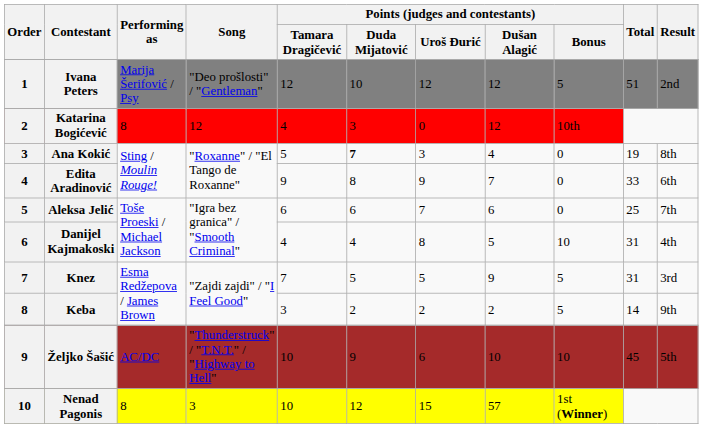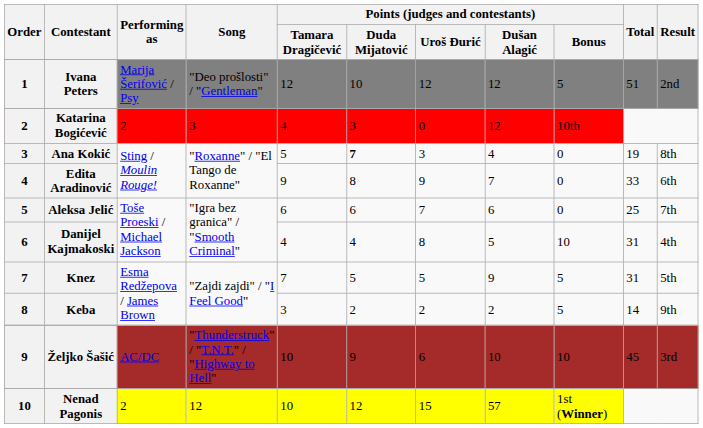 <table class=wikitable>
 <tr>
 <th rowspan="2">Order</th>
 <th rowspan="2">Contestant</th>
 <th rowspan="2">Performing as</th>
 <th rowspan="2">Song</th>
 <th colspan="5" style="width:50%;">Points (judges and contestants)</th>
 <th rowspan="2">Total</th>
 <th rowspan="2">Result</th>
 </tr>
 <tr>
 <th style="width:10%;">Tamara Dragičević</th>
 <th style="width:10%;">Duda Mijatović</th>
 <th style="width:10%;">Uroš Đurić</th>
 <th style="width:10%;">Dušan Alagić</th>
 <th style="width:10%;">Bonus</th>
 </tr>
 <tr>
 </tr>
 <tr bgcolor="grey">
 <th scope="row">1</th>
 <th scope="row">Ivana Peters</th>
 <td rowspan="2"><a href='#'>Marija Šerifović</a> / <a href='#'>Psy</a></td>
 <td rowspan="2">"Deo prošlosti" / "<a href='#'>Gentleman</a>"</td>
 <td>12</td>
 <td>10</td>
 <td>12</td>
 <td>12</td>
 <td>5</td>
 <td>51</td>
 <td>2nd</td>
 </tr>
 <tr>
 </tr>
 <tr bgcolor="red">
 <th scope="row">2</th>
 <th scope="row">Katarina Bogićević</th>
-<td>8</td>
-<td>12</td>
+<td>2</td>
+<td>3</td>
 <td>4</td>
 <td>3</td>
 <td>0</td>
 <td>12</td>
 <td>10th</td>
 </tr>
 <tr>
 <th scope="row">3</th>
 <th scope="row">Ana Kokić</th>
 <td rowspan="2"><a href='#'>Sting</a> / <em><a href='#'>Moulin Rouge!</a></em></td>
 <td rowspan="2">"<a href='#'>Roxanne</a>" / "El Tango de Roxanne"</td>
 <td>5</td>
 <td><strong>7</strong></td>
 <td>3</td>
 <td>4</td>
 <td>0</td>
 <td>19</td>
 <td>8th</td>
 </tr>
 <tr>
 <th scope="row">4</th>
 <th scope="row">Edita Aradinović</th>
 <td>9</td>
 <td>8</td>
 <td>9</td>
 <td>7</td>
 <td>0</td>
 <td>33</td>
 <td>6th</td>
 </tr>
 <tr>
 <th scope="row">5</th>
 <th scope="row">Aleksa Jelić</th>
 <td rowspan="2"><a href='#'>Toše Proeski</a> / <a href='#'>Michael Jackson</a></td>
 <td rowspan="2">"Igra bez granica" / "<a href='#'>Smooth Criminal</a>"</td>
 <td>6</td>
 <td>6</td>
 <td>7</td>
 <td>6</td>
 <td>0</td>
 <td>25</td>
 <td>7th</td>
 </tr>
 <tr>
 <th scope="row">6</th>
 <th scope="row">Danijel Kajmakoski</th>
 <td>4</td>
 <td>4</td>
 <td>8</td>
 <td>5</td>
 <td>10</td>
 <td>31</td>
 <td>4th</td>
 </tr>
 <tr>
 <th scope="row">7</th>
 <th scope="row">Knez</th>
 <td rowspan="2"><a href='#'>Esma Redžepova</a> / <a href='#'>James Brown</a></td>
 <td rowspan="2">"Zajdi zajdi" / "<a href='#'>I Feel Good</a>"</td>
 <td>7</td>
 <td>5</td>
 <td>5</td>
 <td>9</td>
 <td>5</td>
 <td>31</td>
-<td>3rd</td>
+<td>5th</td>
 </tr>
 <tr>
 <th scope="row">8</th>
 <th scope="row">Keba</th>
 <td>3</td>
 <td>2</td>
 <td>2</td>
 <td>2</td>
 <td>5</td>
 <td>14</td>
 <td>9th</td>
 </tr>
 <tr>
 </tr>
 <tr bgcolor="brown">
 <th scope="row">9</th>
 <th scope="row">Željko Šašić</th>
 <td rowspan="2"><a href='#'>AC/DC</a></td>
 <td rowspan="2">"<a href='#'>Thunderstruck</a>" / "<a href='#'>T.N.T.</a>" / "<a href='#'>Highway to Hell</a>"</td>
 <td>10</td>
 <td>9</td>
 <td>6</td>
 <td>10</td>
 <td>10</td>
 <td>45</td>
-<td>5th</td>
+<td>3rd</td>
 </tr>
 <tr>
 </tr>
 <tr bgcolor="yellow">
 <th scope="row">10</th>
 <th scope="row">Nenad Pagonis</th>
-<td>8</td>
-<td>3</td>
+<td>2</td>
+<td>12</td>
 <td>10</td>
 <td>12</td>
 <td>15</td>
 <td>57</td>
 <td>1st (<strong>Winner</strong>)</td>
 </tr>
 </table>
